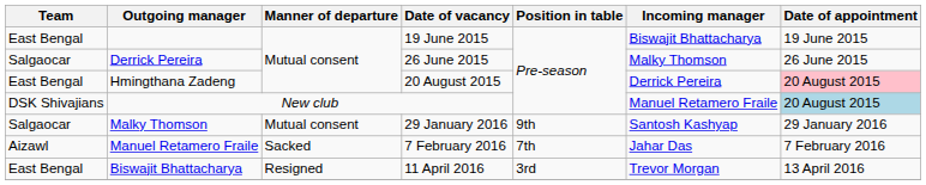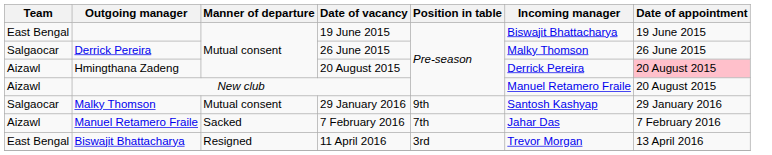 <table class="wikitable sortable">
 <tr>
 <th>Team</th>
 <th>Outgoing manager</th>
 <th>Manner of departure</th>
 <th>Date of vacancy</th>
 <th>Position in table</th>
 <th>Incoming manager</th>
 <th>Date of appointment</th>
 </tr>
 <tr>
 <td>East Bengal</td>
 <td> </td>
 <td rowspan=3>Mutual consent</td>
 <td>19 June 2015</td>
 <td rowspan=4><em>Pre-season</em></td>
 <td> <a href='#'>Biswajit Bhattacharya</a></td>
 <td>19 June 2015</td>
 </tr>
 <tr>
 <td>Salgaocar</td>
 <td> <a href='#'>Derrick Pereira</a></td>
 <td>26 June 2015</td>
 <td> <a href='#'>Malky Thomson</a></td>
 <td>26 June 2015</td>
 </tr>
 <tr>
-<td>East Bengal</td>
+<td>Aizawl</td>
 <td> Hmingthana Zadeng</td>
 <td>20 August 2015</td>
 <td> <a href='#'>Derrick Pereira</a></td>
 <td style="background: pink;">20 August 2015</td>
 </tr>
 <tr>
-<td>DSK Shivajians</td>
+<td>Aizawl</td>
 <td colspan=3 align=center><em>New club</em></td>
 <td> <a href='#'>Manuel Retamero Fraile</a></td>
-<td style="background: lightblue;">20 August 2015</td>
+<td>20 August 2015</td>
 </tr>
 <tr>
 <td>Salgaocar</td>
 <td> <a href='#'>Malky Thomson</a></td>
 <td>Mutual consent</td>
 <td>29 January 2016</td>
 <td>9th</td>
 <td> <a href='#'>Santosh Kashyap</a></td>
 <td>29 January 2016</td>
 </tr>
 <tr>
 <td>Aizawl</td>
 <td> <a href='#'>Manuel Retamero Fraile</a></td>
 <td>Sacked</td>
 <td>7 February 2016</td>
 <td>7th</td>
 <td> <a href='#'>Jahar Das</a></td>
 <td>7 February 2016</td>
 </tr>
 <tr>
 <td>East Bengal</td>
 <td> <a href='#'>Biswajit Bhattacharya</a></td>
 <td>Resigned</td>
 <td>11 April 2016</td>
 <td>3rd</td>
 <td> <a href='#'>Trevor Morgan</a></td>
 <td>13 April 2016</td>
 </tr>
 <tr>
 </tr>
 </table>
